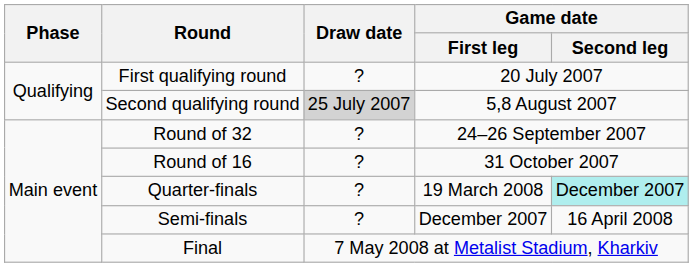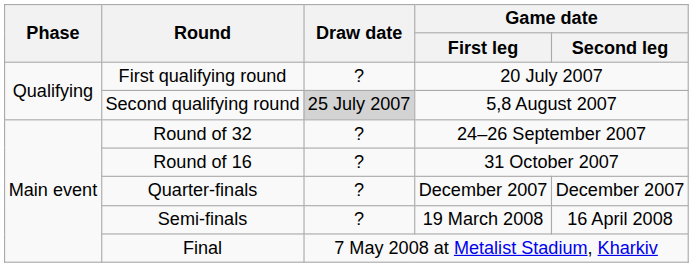 <table class="wikitable" style="text-align:center">
 <tr>
 <th rowspan=2>Phase</th>
 <th rowspan=2>Round</th>
 <th rowspan=2>Draw date</th>
 <th colspan=2>Game date</th>
 </tr>
 <tr>
 <th>First leg</th>
 <th>Second leg</th>
 </tr>
 <tr>
 <td rowspan=2>Qualifying</td>
 <td>First qualifying round</td>
 <td>?</td>
 <td colspan=2>20 July 2007</td>
 </tr>
 <tr>
 <td>Second qualifying round</td>
 <td style="background: lightgrey;">25 July 2007</td>
 <td colspan=2>5,8 August 2007</td>
 </tr>
 <tr>
 <td rowspan=5>Main event</td>
 <td>Round of 32</td>
 <td>?</td>
 <td colspan=2>24–26 September 2007</td>
 </tr>
 <tr>
 <td>Round of 16</td>
 <td>?</td>
 <td colspan=2>31 October 2007</td>
 </tr>
 <tr>
 <td>Quarter-finals</td>
 <td>?</td>
-<td>19 March 2008</td>
-<td style="background: paleturquoise;">December 2007</td>
+<td>December 2007</td>
+<td>December 2007</td>
 </tr>
 <tr>
 <td>Semi-finals</td>
 <td>?</td>
-<td>December 2007</td>
+<td>19 March 2008</td>
 <td>16 April 2008</td>
 </tr>
 <tr>
 <td>Final</td>
 <td colspan="3">7 May 2008 at <a href='#'>Metalist Stadium</a>, <a href='#'>Kharkiv</a></td>
 </tr>
 </table>
